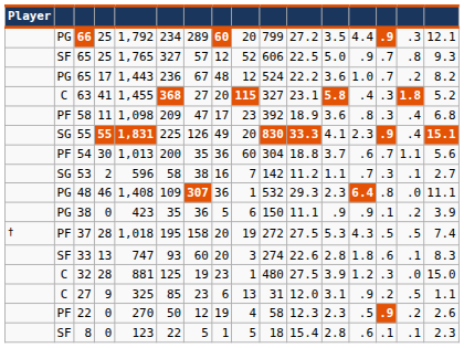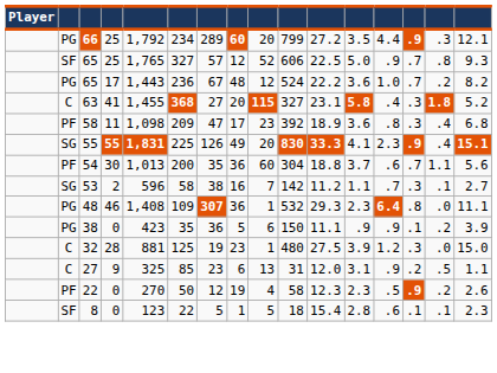 <table class="wikitable sortable" style="font-size: 95%; text-align:right;">
 <tr>
 <th style="background:#1B365D; color:#FFFFFF; border-top:#E35205 3px solid; border-bottom:#E35205 3px solid;">Player</th>
 <th style="background:#1B365D; color:#FFFFFF; border-top:#E35205 3px solid; border-bottom:#E35205 3px solid;"></th>
 <th style="background:#1B365D; color:#FFFFFF; border-top:#E35205 3px solid; border-bottom:#E35205 3px solid;"></th>
 <th style="background:#1B365D; color:#FFFFFF; border-top:#E35205 3px solid; border-bottom:#E35205 3px solid;"></th>
 <th style="background:#1B365D; color:#FFFFFF; border-top:#E35205 3px solid; border-bottom:#E35205 3px solid;"></th>
 <th style="background:#1B365D; color:#FFFFFF; border-top:#E35205 3px solid; border-bottom:#E35205 3px solid;"></th>
 <th style="background:#1B365D; color:#FFFFFF; border-top:#E35205 3px solid; border-bottom:#E35205 3px solid;"></th>
 <th style="background:#1B365D; color:#FFFFFF; border-top:#E35205 3px solid; border-bottom:#E35205 3px solid;"></th>
 <th style="background:#1B365D; color:#FFFFFF; border-top:#E35205 3px solid; border-bottom:#E35205 3px solid;"></th>
 <th style="background:#1B365D; color:#FFFFFF; border-top:#E35205 3px solid; border-bottom:#E35205 3px solid;"></th>
 <th style="background:#1B365D; color:#FFFFFF; border-top:#E35205 3px solid; border-bottom:#E35205 3px solid;"></th>
 <th style="background:#1B365D; color:#FFFFFF; border-top:#E35205 3px solid; border-bottom:#E35205 3px solid;"></th>
 <th style="background:#1B365D; color:#FFFFFF; border-top:#E35205 3px solid; border-bottom:#E35205 3px solid;"></th>
 <th style="background:#1B365D; color:#FFFFFF; border-top:#E35205 3px solid; border-bottom:#E35205 3px solid;"></th>
 <th style="background:#1B365D; color:#FFFFFF; border-top:#E35205 3px solid; border-bottom:#E35205 3px solid;"></th>
 <th style="background:#1B365D; color:#FFFFFF; border-top:#E35205 3px solid; border-bottom:#E35205 3px solid;"></th>
 </tr>
 <tr>
 <td style="text-align:left;"></td>
 <td style="text-align:center;">PG</td>
 <td style="background:#E35205; color:#FFFFFF;"><strong>66</strong></td>
 <td>25</td>
 <td>1,792</td>
 <td>234</td>
 <td>289</td>
 <td style="background:#E35205; color:#FFFFFF;"><strong>60</strong></td>
 <td>20</td>
 <td>799</td>
 <td>27.2</td>
 <td>3.5</td>
 <td>4.4</td>
 <td style="background:#E35205; color:#FFFFFF;"><strong>.9</strong></td>
 <td>.3</td>
 <td>12.1</td>
 </tr>
 <tr>
 <td style="text-align:left;"></td>
 <td style="text-align:center;">SF</td>
 <td>65</td>
 <td>25</td>
 <td>1,765</td>
 <td>327</td>
 <td>57</td>
 <td>12</td>
 <td>52</td>
 <td>606</td>
 <td>22.5</td>
 <td>5.0</td>
 <td>.9</td>
 <td>.7</td>
 <td>.8</td>
 <td>9.3</td>
 </tr>
 <tr>
 <td style="text-align:left;"></td>
 <td style="text-align:center;">PG</td>
 <td>65</td>
 <td>17</td>
 <td>1,443</td>
 <td>236</td>
 <td>67</td>
 <td>48</td>
 <td>12</td>
 <td>524</td>
 <td>22.2</td>
 <td>3.6</td>
 <td>1.0</td>
 <td>.7</td>
 <td>.2</td>
 <td>8.2</td>
 </tr>
 <tr>
 <td style="text-align:left;"></td>
 <td style="text-align:center;">C</td>
 <td>63</td>
 <td>41</td>
 <td>1,455</td>
 <td style="background:#E35205; color:#FFFFFF;"><strong>368</strong></td>
 <td>27</td>
 <td>20</td>
 <td style="background:#E35205; color:#FFFFFF;"><strong>115</strong></td>
 <td>327</td>
 <td>23.1</td>
 <td style="background:#E35205; color:#FFFFFF;"><strong>5.8</strong></td>
 <td>.4</td>
 <td>.3</td>
 <td style="background:#E35205; color:#FFFFFF;"><strong>1.8</strong></td>
 <td>5.2</td>
 </tr>
 <tr>
 <td style="text-align:left;"></td>
 <td style="text-align:center;">PF</td>
 <td>58</td>
 <td>11</td>
 <td>1,098</td>
 <td>209</td>
 <td>47</td>
 <td>17</td>
 <td>23</td>
 <td>392</td>
 <td>18.9</td>
 <td>3.6</td>
 <td>.8</td>
 <td>.3</td>
 <td>.4</td>
 <td>6.8</td>
 </tr>
 <tr>
 <td style="text-align:left;"></td>
 <td style="text-align:center;">SG</td>
 <td>55</td>
 <td style="background:#E35205; color:#FFFFFF;"><strong>55</strong></td>
 <td style="background:#E35205; color:#FFFFFF;"><strong>1,831</strong></td>
 <td>225</td>
 <td>126</td>
 <td>49</td>
 <td>20</td>
 <td style="background:#E35205; color:#FFFFFF;"><strong>830</strong></td>
 <td style="background:#E35205; color:#FFFFFF;"><strong>33.3</strong></td>
 <td>4.1</td>
 <td>2.3</td>
 <td style="background:#E35205; color:#FFFFFF;"><strong>.9</strong></td>
 <td>.4</td>
 <td style="background:#E35205; color:#FFFFFF;"><strong>15.1</strong></td>
 </tr>
 <tr>
 <td style="text-align:left;"></td>
 <td style="text-align:center;">PF</td>
 <td>54</td>
 <td>30</td>
 <td>1,013</td>
 <td>200</td>
 <td>35</td>
 <td>36</td>
 <td>60</td>
 <td>304</td>
 <td>18.8</td>
 <td>3.7</td>
 <td>.6</td>
 <td>.7</td>
 <td>1.1</td>
 <td>5.6</td>
 </tr>
 <tr>
 <td style="text-align:left;"></td>
 <td style="text-align:center;">SG</td>
 <td>53</td>
 <td>2</td>
 <td>596</td>
 <td>58</td>
 <td>38</td>
 <td>16</td>
 <td>7</td>
 <td>142</td>
 <td>11.2</td>
 <td>1.1</td>
 <td>.7</td>
 <td>.3</td>
 <td>.1</td>
 <td>2.7</td>
 </tr>
 <tr>
 <td style="text-align:left;"></td>
 <td style="text-align:center;">PG</td>
 <td>48</td>
 <td>46</td>
 <td>1,408</td>
 <td>109</td>
 <td style="background:#E35205; color:#FFFFFF;"><strong>307</strong></td>
 <td>36</td>
 <td>1</td>
 <td>532</td>
 <td>29.3</td>
 <td>2.3</td>
 <td style="background:#E35205; color:#FFFFFF;"><strong>6.4</strong></td>
 <td>.8</td>
 <td>.0</td>
 <td>11.1</td>
 </tr>
 <tr>
 <td style="text-align:left;"></td>
 <td style="text-align:center;">PG</td>
 <td>38</td>
 <td>0</td>
 <td>423</td>
 <td>35</td>
 <td>36</td>
 <td>5</td>
 <td>6</td>
 <td>150</td>
 <td>11.1</td>
 <td>.9</td>
 <td>.9</td>
 <td>.1</td>
 <td>.2</td>
 <td>3.9</td>
 </tr>
 <tr>
-<td style="text-align:left;"><sup>†</sup></td>
-<td style="text-align:center;">PF</td>
-<td>37</td>
-<td>28</td>
-<td>1,018</td>
-<td>195</td>
-<td>158</td>
-<td>20</td>
-<td>19</td>
-<td>272</td>
-<td>27.5</td>
-<td>5.3</td>
-<td>4.3</td>
-<td>.5</td>
-<td>.5</td>
-<td>7.4</td>
-</tr>
-<tr>
-<td style="text-align:left;"></td>
-<td style="text-align:center;">SF</td>
-<td>33</td>
-<td>13</td>
-<td>747</td>
-<td>93</td>
-<td>60</td>
-<td>20</td>
-<td>3</td>
-<td>274</td>
-<td>22.6</td>
-<td>2.8</td>
-<td>1.8</td>
-<td>.6</td>
-<td>.1</td>
-<td>8.3</td>
-</tr>
-<tr>
 <td style="text-align:left;"></td>
 <td style="text-align:center;">C</td>
 <td>32</td>
 <td>28</td>
 <td>881</td>
 <td>125</td>
 <td>19</td>
 <td>23</td>
 <td>1</td>
 <td>480</td>
 <td>27.5</td>
 <td>3.9</td>
 <td>1.2</td>
 <td>.3</td>
 <td>.0</td>
 <td>15.0</td>
 </tr>
 <tr>
 <td style="text-align:left;"></td>
 <td style="text-align:center;">C</td>
 <td>27</td>
 <td>9</td>
 <td>325</td>
 <td>85</td>
 <td>23</td>
 <td>6</td>
 <td>13</td>
 <td>31</td>
 <td>12.0</td>
 <td>3.1</td>
 <td>.9</td>
 <td>.2</td>
 <td>.5</td>
 <td>1.1</td>
 </tr>
 <tr>
 <td style="text-align:left;"></td>
 <td style="text-align:center;">PF</td>
 <td>22</td>
 <td>0</td>
 <td>270</td>
 <td>50</td>
 <td>12</td>
 <td>19</td>
 <td>4</td>
 <td>58</td>
 <td>12.3</td>
 <td>2.3</td>
 <td>.5</td>
 <td style="background:#E35205; color:#FFFFFF;"><strong>.9</strong></td>
 <td>.2</td>
 <td>2.6</td>
 </tr>
 <tr>
 <td style="text-align:left;"></td>
 <td style="text-align:center;">SF</td>
 <td>8</td>
 <td>0</td>
 <td>123</td>
 <td>22</td>
 <td>5</td>
 <td>1</td>
 <td>5</td>
 <td>18</td>
 <td>15.4</td>
 <td>2.8</td>
 <td>.6</td>
 <td>.1</td>
 <td>.1</td>
 <td>2.3</td>
 </tr>
 </table>
